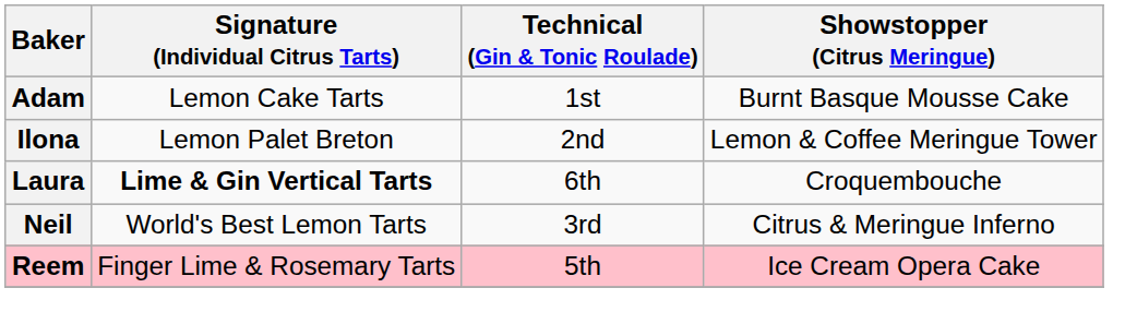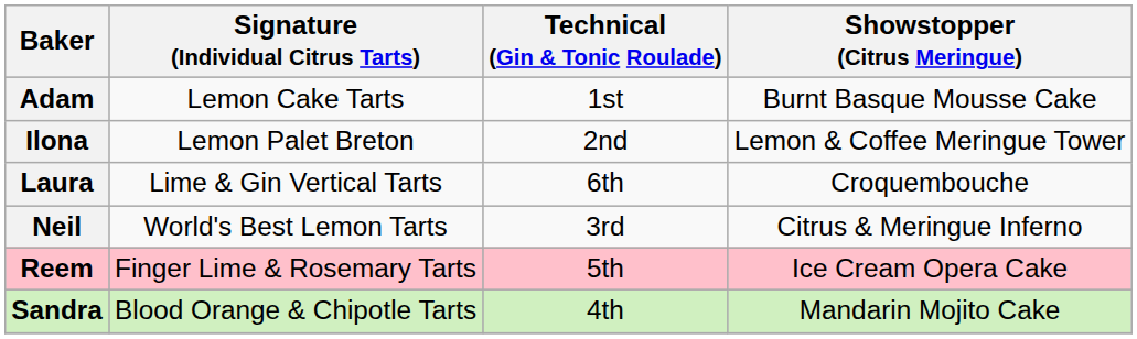 <table class="wikitable sortable" style="text-align:center">
 <tr>
 <th>Baker</th>
 <th class="unsortable">Signature<br><small>(Individual Citrus <a href='#'>Tarts</a>)</small></th>
 <th>Technical<br><small>(<a href='#'>Gin & Tonic</a> <a href='#'>Roulade</a>)</small></th>
 <th class="unsortable">Showstopper<br><small>(Citrus <a href='#'>Meringue</a>)</small></th>
 </tr>
 <tr>
 <th>Adam</th>
 <td>Lemon Cake Tarts</td>
 <td>1st</td>
 <td>Burnt Basque Mousse Cake</td>
 </tr>
 <tr>
 <th>Ilona</th>
 <td>Lemon Palet Breton</td>
 <td>2nd</td>
 <td>Lemon & Coffee Meringue Tower</td>
 </tr>
 <tr>
 <th>Laura</th>
-<td><strong>Lime & Gin Vertical Tarts</strong></td>
+<td>Lime & Gin Vertical Tarts</td>
 <td>6th</td>
 <td>Croquembouche</td>
 </tr>
 <tr>
 <th>Neil</th>
 <td>World's Best Lemon Tarts</td>
 <td>3rd</td>
 <td>Citrus & Meringue Inferno</td>
 </tr>
 <tr style="background:Pink;">
 <th style="background:Pink;">Reem</th>
 <td>Finger Lime & Rosemary Tarts</td>
 <td>5th</td>
 <td>Ice Cream Opera Cake</td>
 </tr>
+<tr style="background:#d0f0c0;">
+<th style="background:#d0f0c0;">Sandra</th>
+<td>Blood Orange & Chipotle Tarts</td>
+<td>4th</td>
+<td>Mandarin Mojito Cake</td>
+</tr>
 <tr>
 </tr>
 </table>
